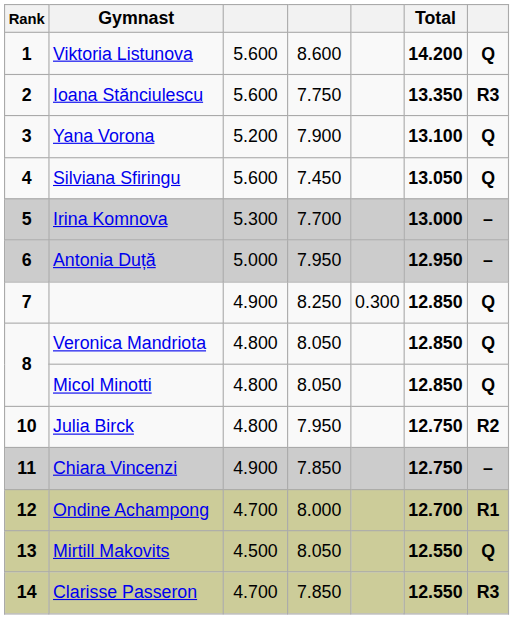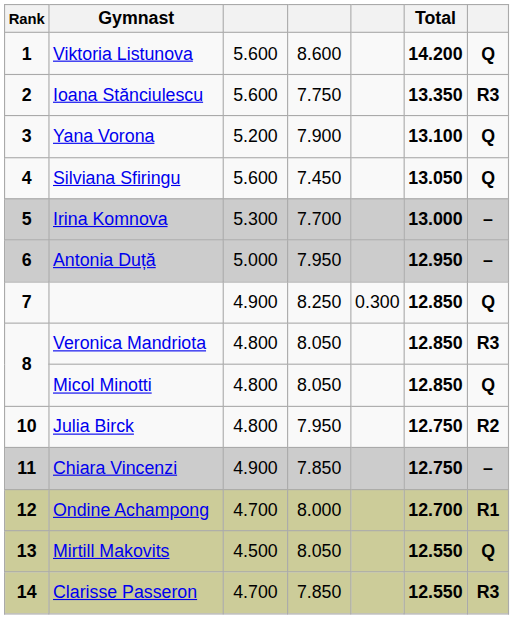 <table style="text-align:center;" class="wikitable sortable">
 <tr>
 <th scope="col" style="width:15px;"><small>Rank</small></th>
 <th scope="col" style="width:150px;">Gymnast</th>
 <th scope="col" style="width:50px;"><small></small></th>
 <th scope="col" style="width:50px;"><small></small></th>
 <th scope="col" style="width:20px;"><small></small></th>
 <th scope="col" style="width:50px;">Total</th>
 <th scope="col" style="width:30px;"><small></small></th>
 </tr>
 <tr>
 <td scope="row" style="text-align:center"><strong>1</strong></td>
 <td style="height:30px; text-align:left;"> <a href='#'>Viktoria Listunova</a></td>
 <td>5.600</td>
 <td>8.600</td>
 <td></td>
 <td><strong>14.200</strong></td>
 <td><strong>Q</strong></td>
 </tr>
 <tr>
 <td scope="row" style="text-align:center"><strong>2</strong></td>
 <td style="height:30px; text-align:left;"> <a href='#'>Ioana Stănciulescu</a></td>
 <td>5.600</td>
 <td>7.750</td>
 <td></td>
 <td><strong>13.350</strong></td>
 <td><strong>R3</strong></td>
 </tr>
 <tr>
 <td scope="row" style="text-align:center"><strong>3</strong></td>
 <td style="height:30px; text-align:left;"> <a href='#'>Yana Vorona</a></td>
 <td>5.200</td>
 <td>7.900</td>
 <td></td>
 <td><strong>13.100</strong></td>
 <td><strong>Q</strong></td>
 </tr>
 <tr>
 <td scope="row" style="text-align:center"><strong>4</strong></td>
 <td style="height:30px; text-align:left;"> <a href='#'>Silviana Sfiringu</a></td>
 <td>5.600</td>
 <td>7.450</td>
 <td></td>
 <td><strong>13.050</strong></td>
 <td><strong>Q</strong></td>
 </tr>
 <tr style="background:#cccccc;">
 <td scope="row" style="text-align:center"><strong>5</strong></td>
 <td style="height:30px; text-align:left;"> <a href='#'>Irina Komnova</a></td>
 <td>5.300</td>
 <td>7.700</td>
 <td></td>
 <td><strong>13.000</strong></td>
 <td><strong>–</strong></td>
 </tr>
 <tr style="background:#cccccc;">
 <td scope="row" style="text-align:center"><strong>6</strong></td>
 <td style="height:30px; text-align:left;"> <a href='#'>Antonia Duță</a></td>
 <td>5.000</td>
 <td>7.950</td>
 <td></td>
 <td><strong>12.950</strong></td>
 <td><strong>–</strong></td>
 </tr>
 <tr>
 <td scope="row" style="text-align:center"><strong>7</strong></td>
 <td style="height:30px; text-align:left;"></td>
 <td>4.900</td>
 <td>8.250</td>
 <td>0.300</td>
 <td><strong>12.850</strong></td>
 <td><strong>Q</strong></td>
 </tr>
 <tr>
 <td rowspan=2 scope="row" style="text-align:center"><strong>8</strong></td>
 <td style="height:30px; text-align:left;"> <a href='#'>Veronica Mandriota</a></td>
 <td>4.800</td>
 <td>8.050</td>
 <td></td>
 <td><strong>12.850</strong></td>
-<td><strong>Q</strong></td>
+<td><strong>R3</strong></td>
 </tr>
 <tr>
 <td style="height:30px; text-align:left;"> <a href='#'>Micol Minotti</a></td>
 <td>4.800</td>
 <td>8.050</td>
 <td></td>
 <td><strong>12.850</strong></td>
 <td><strong>Q</strong></td>
 </tr>
 <tr>
 <td scope="row" style="text-align:center"><strong>10</strong></td>
 <td style="height:30px; text-align:left;"> <a href='#'>Julia Birck</a></td>
 <td>4.800</td>
 <td>7.950</td>
 <td></td>
 <td><strong>12.750</strong></td>
 <td><strong>R2</strong></td>
 </tr>
 <tr style="background:#cccccc;">
 <td scope="row" style="text-align:center"><strong>11</strong></td>
 <td style="height:30px; text-align:left;"> <a href='#'>Chiara Vincenzi</a></td>
 <td>4.900</td>
 <td>7.850</td>
 <td></td>
 <td><strong>12.750</strong></td>
 <td><strong>–</strong></td>
 </tr>
 <tr style="background:#cccc99;">
 <td scope="row" style="text-align:center"><strong>12</strong></td>
 <td style="height:30px; text-align:left;"> <a href='#'>Ondine Achampong</a></td>
 <td>4.700</td>
 <td>8.000</td>
 <td></td>
 <td><strong>12.700</strong></td>
 <td><strong>R1</strong></td>
 </tr>
 <tr style="background:#cccc99;">
 <td scope="row" style="text-align:center"><strong>13</strong></td>
 <td style="height:30px; text-align:left;"> <a href='#'>Mirtill Makovits</a></td>
 <td>4.500</td>
 <td>8.050</td>
 <td></td>
 <td><strong>12.550</strong></td>
 <td><strong>Q</strong></td>
 </tr>
 <tr style="background:#cccc99;">
 <td scope="row" style="text-align:center"><strong>14</strong></td>
 <td style="height:30px; text-align:left;"> <a href='#'>Clarisse Passeron</a></td>
 <td>4.700</td>
 <td>7.850</td>
 <td></td>
 <td><strong>12.550</strong></td>
 <td><strong>R3</strong></td>
 </tr>
 </table>
